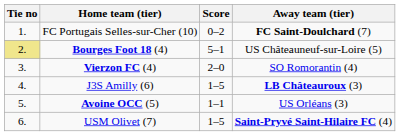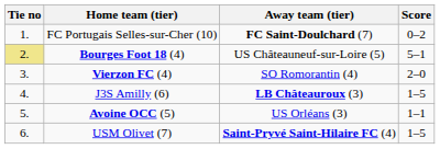 <table class="wikitable" style="text-align: center">
 <tr>
 <th>Tie no</th>
 <th>Home team (tier)</th>
+<th>Away team (tier)</th>
 <th>Score</th>
-<th>Away team (tier)</th>
 </tr>
 <tr>
 <td>1.</td>
 <td>FC Portugais Selles-sur-Cher (10)</td>
+<td><strong>FC Saint-Doulchard</strong> (7)</td>
 <td>0–2</td>
-<td><strong>FC Saint-Doulchard</strong> (7)</td>
 </tr>
 <tr>
 <td style="background: khaki;">2.</td>
 <td><strong><a href='#'>Bourges Foot 18</a></strong> (4)</td>
+<td>US Châteauneuf-sur-Loire (5)</td>
 <td>5–1</td>
-<td>US Châteauneuf-sur-Loire (5)</td>
 </tr>
 <tr>
 <td>3.</td>
 <td><strong><a href='#'>Vierzon FC</a></strong> (4)</td>
+<td><a href='#'>SO Romorantin</a> (4)</td>
 <td>2–0</td>
-<td><a href='#'>SO Romorantin</a> (4)</td>
 </tr>
 <tr>
 <td>4.</td>
 <td><a href='#'>J3S Amilly</a> (6)</td>
+<td><strong><a href='#'>LB Châteauroux</a></strong> (3)</td>
 <td>1–5</td>
-<td><strong><a href='#'>LB Châteauroux</a></strong> (3)</td>
 </tr>
 <tr>
 <td>5.</td>
 <td><strong><a href='#'>Avoine OCC</a></strong> (5)</td>
+<td><a href='#'>US Orléans</a> (3)</td>
 <td>1–1 </td>
-<td><a href='#'>US Orléans</a> (3)</td>
 </tr>
 <tr>
 <td>6.</td>
 <td><a href='#'>USM Olivet</a> (7)</td>
+<td><strong><a href='#'>Saint-Pryvé Saint-Hilaire FC</a></strong> (4)</td>
 <td>1–5</td>
-<td><strong><a href='#'>Saint-Pryvé Saint-Hilaire FC</a></strong> (4)</td>
 </tr>
 </table>
